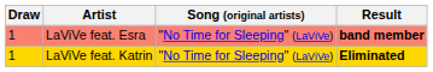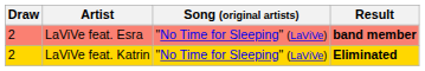 <table class="wikitable">
 <tr>
 <th>Draw</th>
 <th>Artist</th>
 <th>Song <small>(original artists)</small></th>
 <th>Result</th>
 </tr>
 <tr bgcolor="#FA8072">
-<td>1</td>
+<td>2</td>
 <td>LaViVe feat. Esra</td>
 <td>"<a href='#'>No Time for Sleeping</a>" <small>(<a href='#'>LaViVe</a>)</small></td>
 <td><strong>band member</strong></td>
 </tr>
 <tr bgcolor="gold">
-<td>1</td>
+<td>2</td>
 <td>LaViVe feat. Katrin</td>
 <td>"<a href='#'>No Time for Sleeping</a>" <small>(<a href='#'>LaViVe</a>)</small></td>
 <td><strong>Eliminated</strong></td>
 </tr>
 </table>
